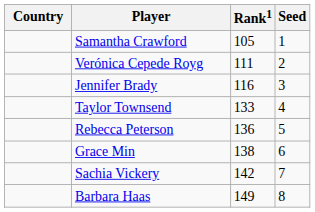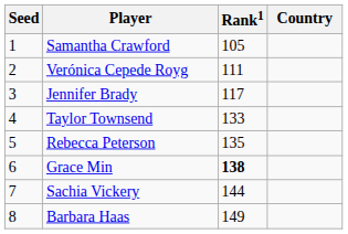 <table class="sortable wikitable">
 <tr>
-<th width="70">Country</th>
+<th>Seed</th>
 <th width="175">Player</th>
 <th>Rank<sup>1</sup></th>
-<th>Seed</th>
+<th width="70">Country</th>
 </tr>
 <tr>
-<td></td>
+<td>1</td>
 <td><a href='#'>Samantha Crawford</a></td>
 <td>105</td>
-<td>1</td>
+<td></td>
 </tr>
 <tr>
-<td></td>
+<td>2</td>
 <td><a href='#'>Verónica Cepede Royg</a></td>
 <td>111</td>
-<td>2</td>
+<td></td>
 </tr>
 <tr>
+<td>3</td>
+<td><a href='#'>Jennifer Brady</a></td>
+<td>117</td>
 <td></td>
-<td><a href='#'>Jennifer Brady</a></td>
-<td>116</td>
-<td>3</td>
 </tr>
 <tr>
-<td></td>
+<td>4</td>
 <td><a href='#'>Taylor Townsend</a></td>
 <td>133</td>
-<td>4</td>
+<td></td>
 </tr>
 <tr>
+<td>5</td>
+<td><a href='#'>Rebecca Peterson</a></td>
+<td>135</td>
 <td></td>
-<td><a href='#'>Rebecca Peterson</a></td>
-<td>136</td>
-<td>5</td>
 </tr>
 <tr>
+<td>6</td>
+<td><a href='#'>Grace Min</a></td>
+<td><strong>138</strong></td>
 <td></td>
-<td><a href='#'>Grace Min</a></td>
-<td>138</td>
-<td>6</td>
 </tr>
 <tr>
+<td>7</td>
+<td><a href='#'>Sachia Vickery</a></td>
+<td>144</td>
 <td></td>
-<td><a href='#'>Sachia Vickery</a></td>
-<td>142</td>
-<td>7</td>
 </tr>
 <tr>
-<td></td>
+<td>8</td>
 <td><a href='#'>Barbara Haas</a></td>
 <td>149</td>
-<td>8</td>
+<td></td>
 </tr>
 </table>
